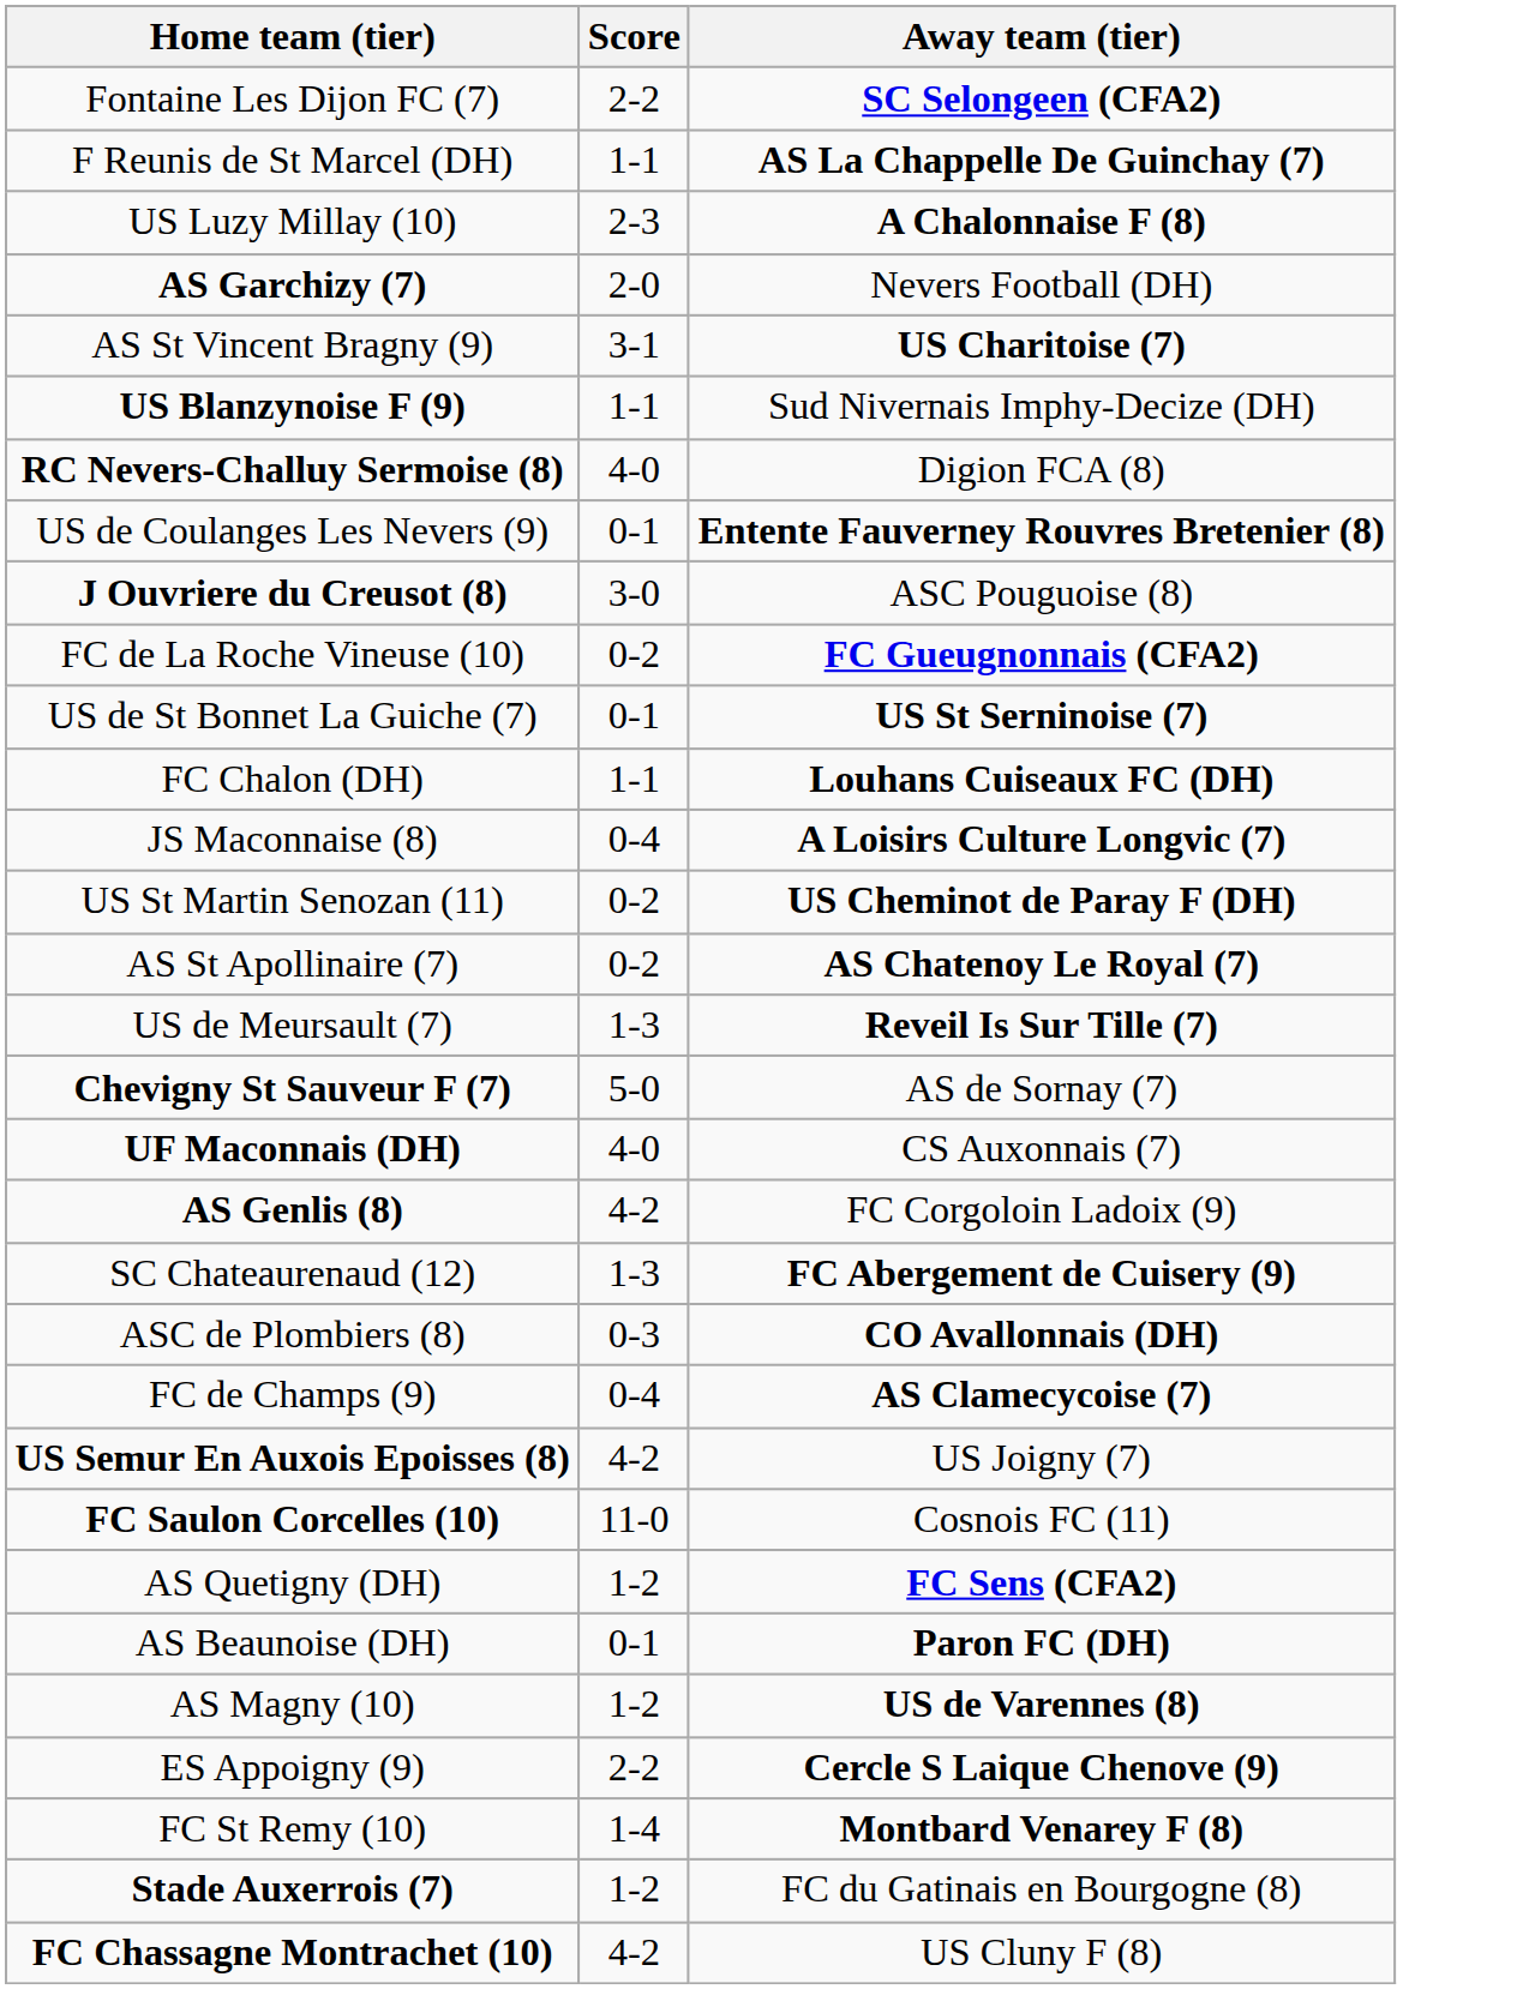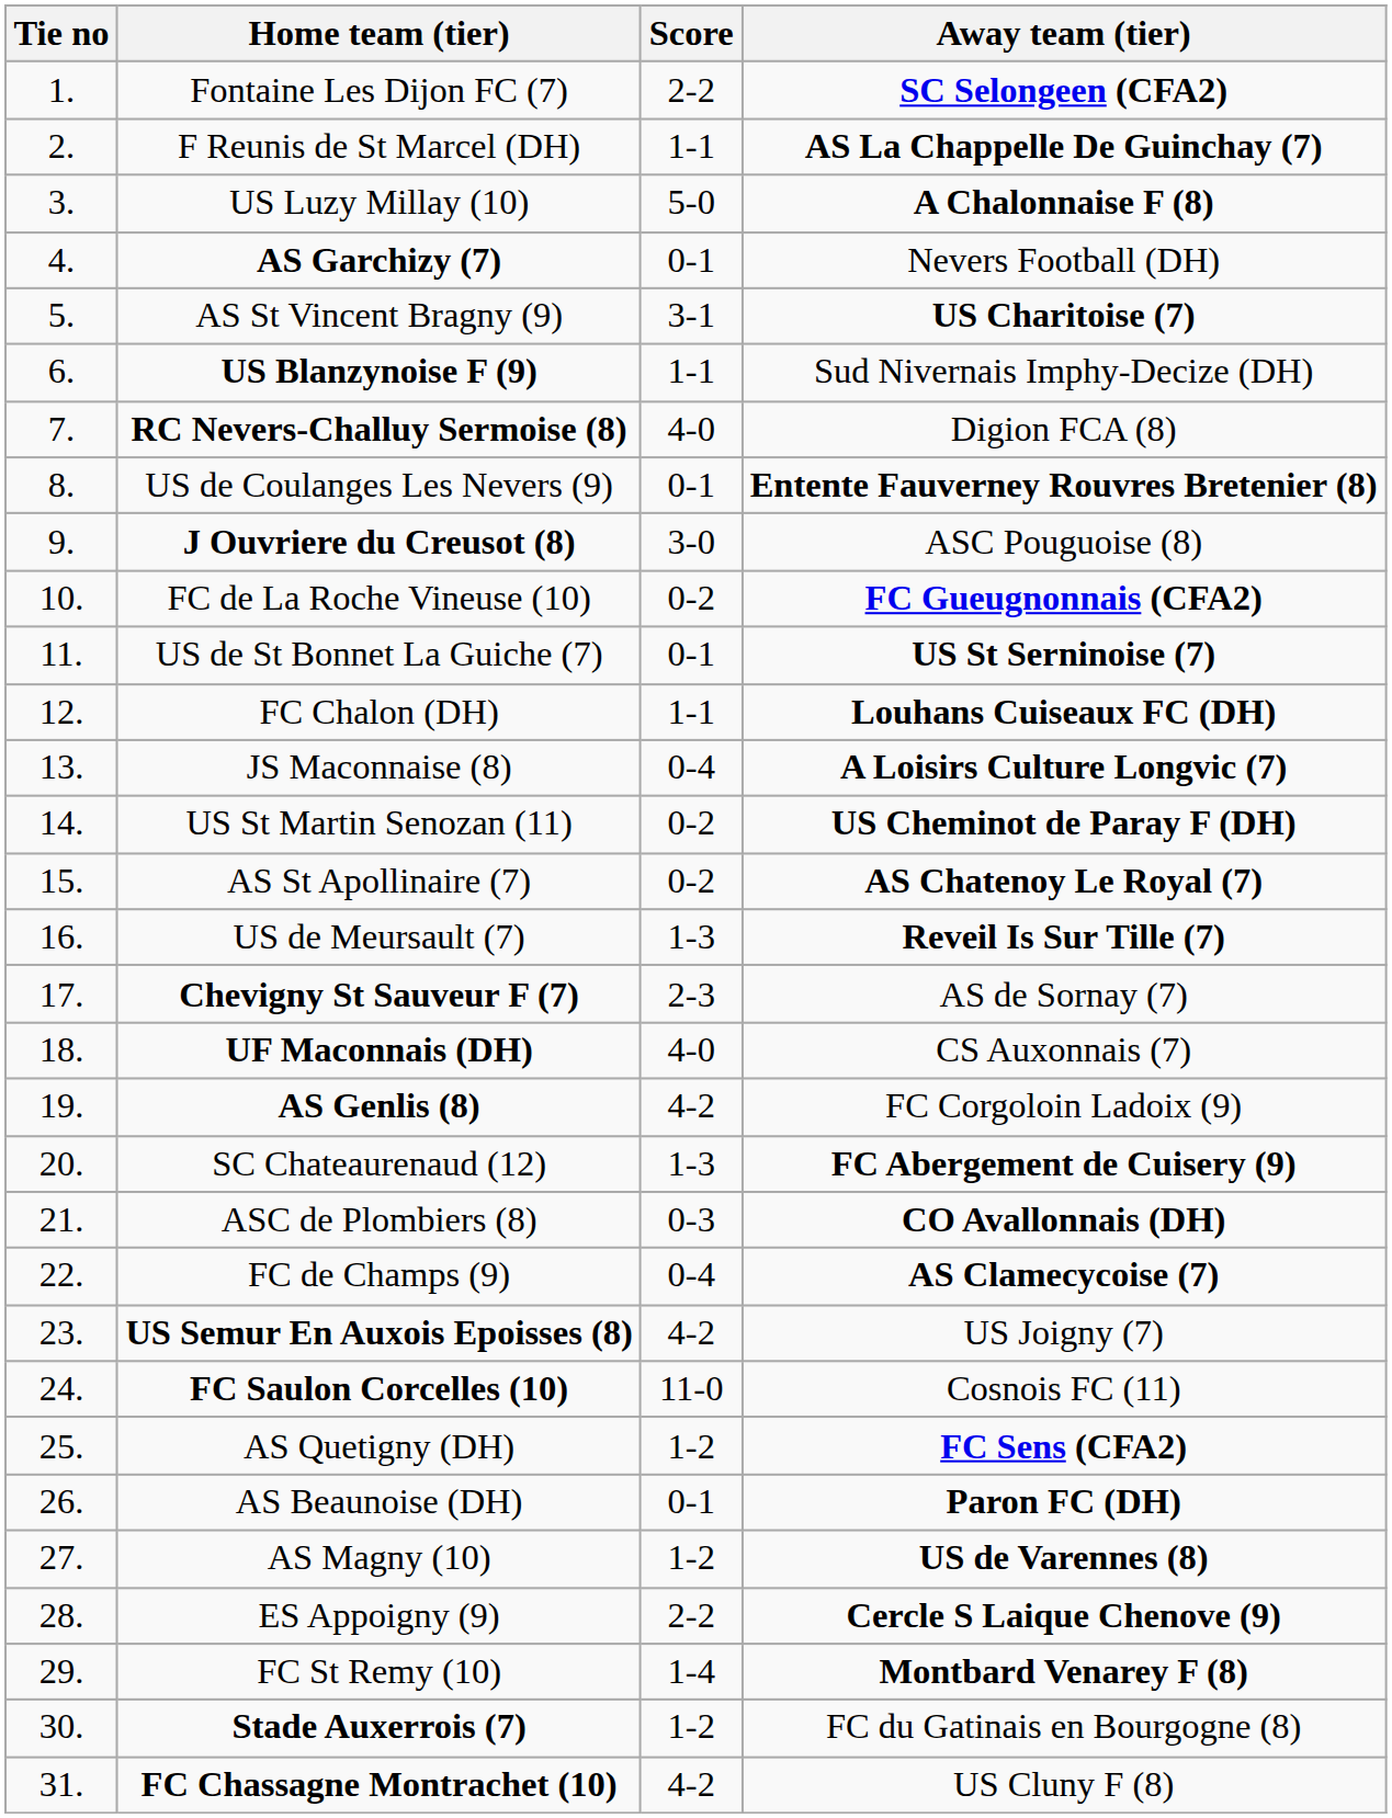 <table class="wikitable" style="text-align: center">
 <tr>
+<th>Tie no</th>
 <th>Home team (tier)</th>
 <th>Score</th>
 <th>Away team (tier)</th>
 </tr>
 <tr>
+<td>1.</td>
 <td>Fontaine Les Dijon FC  (7)</td>
 <td>2-2 </td>
 <td><strong><a href='#'>SC Selongeen</a> (CFA2)</strong></td>
 </tr>
 <tr>
+<td>2.</td>
 <td>F Reunis de St Marcel (DH)</td>
 <td>1-1 </td>
 <td><strong>AS La Chappelle De Guinchay (7)</strong></td>
 </tr>
 <tr>
+<td>3.</td>
 <td>US Luzy Millay (10)</td>
-<td>2-3</td>
+<td>5-0</td>
 <td><strong>A Chalonnaise F (8)</strong></td>
 </tr>
 <tr>
+<td>4.</td>
 <td><strong>AS Garchizy (7)</strong></td>
-<td>2-0</td>
+<td>0-1</td>
 <td>Nevers Football (DH)</td>
 </tr>
 <tr>
+<td>5.</td>
 <td>AS St Vincent Bragny (9)</td>
 <td>3-1</td>
 <td><strong>US Charitoise (7)</strong></td>
 </tr>
 <tr>
+<td>6.</td>
 <td><strong>US Blanzynoise F (9)</strong></td>
 <td>1-1 </td>
 <td>Sud Nivernais Imphy-Decize (DH)</td>
 </tr>
 <tr>
+<td>7.</td>
 <td><strong>RC Nevers-Challuy Sermoise (8)</strong></td>
 <td>4-0</td>
 <td>Digion FCA (8)</td>
 </tr>
 <tr>
+<td>8.</td>
 <td>US de Coulanges Les Nevers (9)</td>
 <td>0-1</td>
 <td><strong>Entente Fauverney Rouvres Bretenier (8)</strong></td>
 </tr>
 <tr>
+<td>9.</td>
 <td><strong>J Ouvriere du Creusot (8)</strong></td>
 <td>3-0</td>
 <td>ASC Pouguoise (8)</td>
 </tr>
 <tr>
+<td>10.</td>
 <td>FC de La Roche Vineuse (10)</td>
 <td>0-2</td>
 <td><strong><a href='#'>FC Gueugnonnais</a> (CFA2)</strong></td>
 </tr>
 <tr>
+<td>11.</td>
 <td>US de St Bonnet La Guiche (7)</td>
 <td>0-1</td>
 <td><strong>US St Serninoise (7)</strong></td>
 </tr>
 <tr>
+<td>12.</td>
 <td>FC Chalon (DH)</td>
 <td>1-1 </td>
 <td><strong>Louhans Cuiseaux FC (DH)</strong></td>
 </tr>
 <tr>
+<td>13.</td>
 <td>JS Maconnaise (8)</td>
 <td>0-4</td>
 <td><strong>A Loisirs Culture Longvic (7)</strong></td>
 </tr>
 <tr>
+<td>14.</td>
 <td>US St Martin Senozan (11)</td>
 <td>0-2</td>
 <td><strong>US Cheminot de Paray F (DH)</strong></td>
 </tr>
 <tr>
+<td>15.</td>
 <td>AS St Apollinaire (7)</td>
 <td>0-2</td>
 <td><strong>AS Chatenoy Le Royal (7)</strong></td>
 </tr>
 <tr>
+<td>16.</td>
 <td>US de Meursault (7)</td>
 <td>1-3</td>
 <td><strong>Reveil Is Sur Tille (7)</strong></td>
 </tr>
 <tr>
+<td>17.</td>
 <td><strong>Chevigny St Sauveur F (7)</strong></td>
-<td>5-0</td>
+<td>2-3</td>
 <td>AS de Sornay (7)</td>
 </tr>
 <tr>
+<td>18.</td>
 <td><strong>UF Maconnais (DH)</strong></td>
 <td>4-0</td>
 <td>CS Auxonnais (7)</td>
 </tr>
 <tr>
+<td>19.</td>
 <td><strong>AS Genlis (8)</strong></td>
 <td>4-2</td>
 <td>FC Corgoloin Ladoix (9)</td>
 </tr>
 <tr>
+<td>20.</td>
 <td>SC Chateaurenaud (12)</td>
 <td>1-3 </td>
 <td><strong>FC Abergement de Cuisery (9)</strong></td>
 </tr>
 <tr>
+<td>21.</td>
 <td>ASC de Plombiers (8)</td>
 <td>0-3</td>
 <td><strong>CO Avallonnais (DH)</strong></td>
 </tr>
 <tr>
+<td>22.</td>
 <td>FC de Champs (9)</td>
 <td>0-4</td>
 <td><strong>AS Clamecycoise (7)</strong></td>
 </tr>
 <tr>
+<td>23.</td>
 <td><strong>US Semur En Auxois Epoisses (8)</strong></td>
 <td>4-2</td>
 <td>US Joigny (7)</td>
 </tr>
 <tr>
+<td>24.</td>
 <td><strong>FC Saulon Corcelles (10)</strong></td>
 <td>11-0</td>
 <td>Cosnois FC (11)</td>
 </tr>
 <tr>
+<td>25.</td>
 <td>AS Quetigny (DH)</td>
 <td>1-2</td>
 <td><strong><a href='#'>FC Sens</a> (CFA2)</strong></td>
 </tr>
 <tr>
+<td>26.</td>
 <td>AS Beaunoise (DH)</td>
 <td>0-1</td>
 <td><strong>Paron FC (DH)</strong></td>
 </tr>
 <tr>
+<td>27.</td>
 <td>AS Magny (10)</td>
 <td>1-2</td>
 <td><strong>US de Varennes (8)</strong></td>
 </tr>
 <tr>
+<td>28.</td>
 <td>ES Appoigny (9)</td>
 <td>2-2 </td>
 <td><strong>Cercle S Laique Chenove (9)</strong></td>
 </tr>
 <tr>
+<td>29.</td>
 <td>FC St Remy (10)</td>
 <td>1-4</td>
 <td><strong>Montbard Venarey F (8)</strong></td>
 </tr>
 <tr>
+<td>30.</td>
 <td><strong>Stade Auxerrois (7)</strong></td>
 <td>1-2</td>
 <td>FC du Gatinais en Bourgogne (8)</td>
 </tr>
 <tr>
+<td>31.</td>
 <td><strong>FC Chassagne Montrachet (10)</strong></td>
 <td>4-2 </td>
 <td>US Cluny F (8)</td>
 </tr>
 </table>
